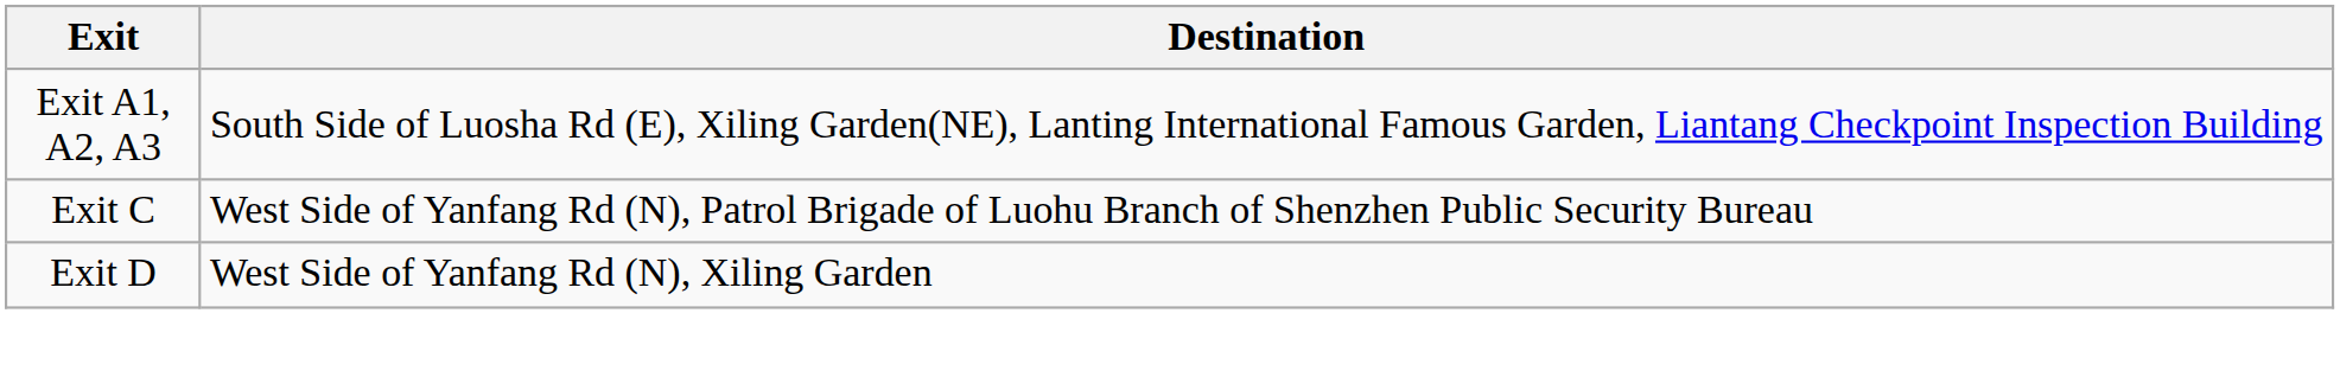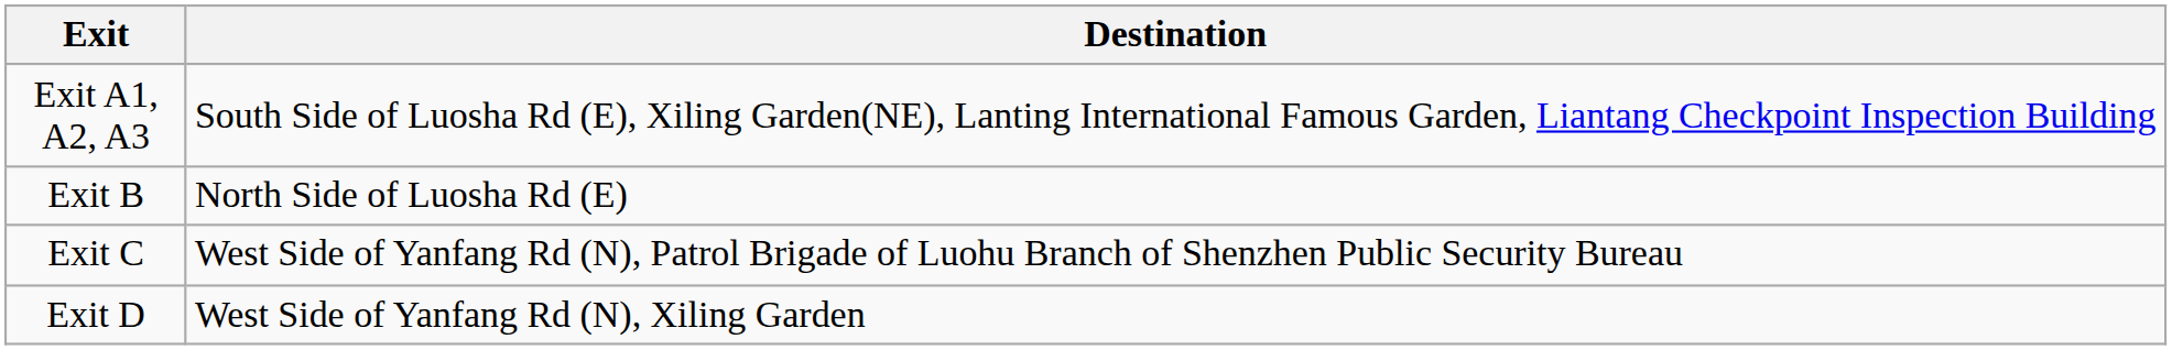 <table class="wikitable">
 <tr>
 <th style="width:70px">Exit</th>
 <th>Destination</th>
 </tr>
 <tr>
 <td align="center">Exit A1, A2, A3</td>
 <td>South Side of Luosha Rd (E), Xiling Garden(NE), Lanting International Famous Garden, <a href='#'>Liantang Checkpoint Inspection Building</a></td>
 </tr>
 <tr>
+<td align="center">Exit B</td>
+<td>North Side of Luosha Rd (E)</td>
+</tr>
+<tr>
 <td align="center">Exit C</td>
 <td>West Side of Yanfang Rd (N), Patrol Brigade of Luohu Branch of Shenzhen Public Security Bureau</td>
 </tr>
 <tr>
 <td align="center">Exit D</td>
 <td>West Side of Yanfang Rd (N), Xiling Garden</td>
 </tr>
 </table>
